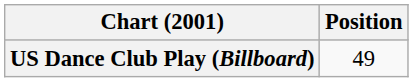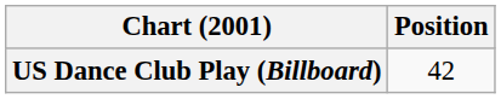 <table class="wikitable plainrowheaders" style="text-align:center">
 <tr>
 <th>Chart (2001)</th>
 <th>Position</th>
 </tr>
 <tr>
 <th scope="row">US Dance Club Play (<em>Billboard</em>)</th>
-<td>49</td>
+<td>42</td>
 </tr>
 </table>
